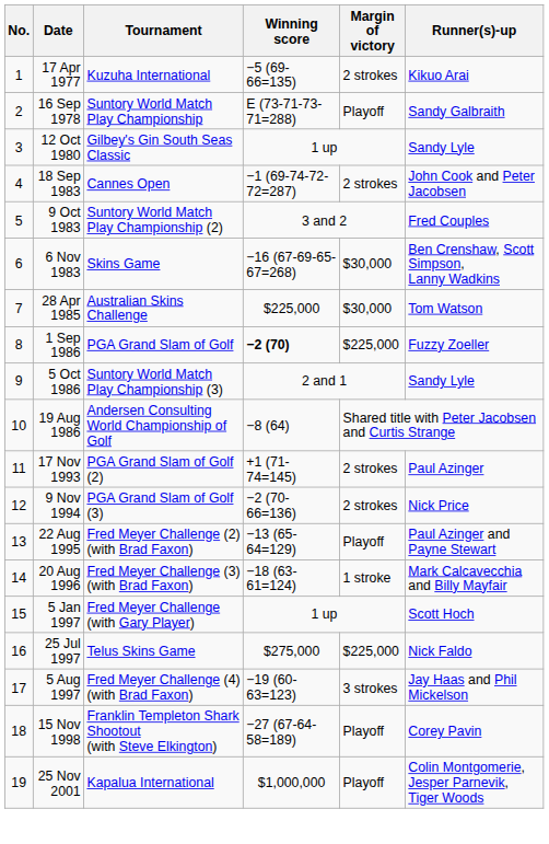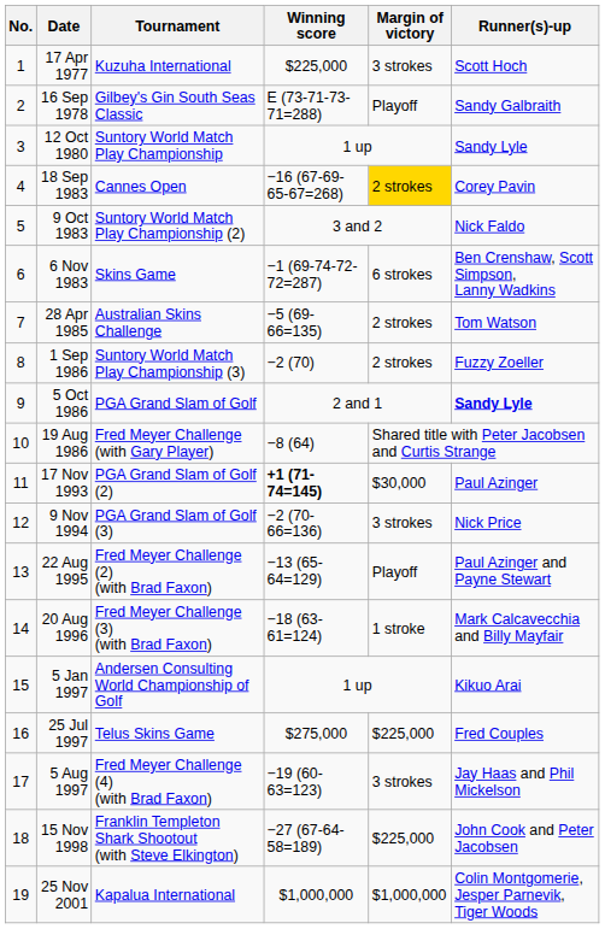 <table class="wikitable" style="font-size:95%;">
 <tr>
 <th>No.</th>
 <th>Date</th>
 <th>Tournament</th>
 <th>Winning score</th>
 <th>Margin of<br>victory</th>
 <th>Runner(s)-up</th>
 </tr>
 <tr>
 <td align=center>1</td>
 <td align=right>17 Apr 1977</td>
 <td><a href='#'>Kuzuha International</a></td>
-<td>−5 (69-66=135)</td>
-<td>2 strokes</td>
-<td> <a href='#'>Kikuo Arai</a></td>
+<td align=center>$225,000</td>
+<td>3 strokes</td>
+<td> <a href='#'>Scott Hoch</a></td>
 </tr>
 <tr>
 <td align=center>2</td>
 <td align=right>16 Sep 1978</td>
-<td><a href='#'>Suntory World Match Play Championship</a></td>
+<td><a href='#'>Gilbey's Gin South Seas Classic</a></td>
 <td>E (73-71-73-71=288)</td>
 <td>Playoff</td>
 <td> <a href='#'>Sandy Galbraith</a></td>
 </tr>
 <tr>
 <td align=center>3</td>
 <td align=right>12 Oct 1980</td>
-<td><a href='#'>Gilbey's Gin South Seas Classic</a></td>
+<td><a href='#'>Suntory World Match Play Championship</a></td>
 <td colspan=2 align=center>1 up</td>
 <td> <a href='#'>Sandy Lyle</a></td>
 </tr>
 <tr>
 <td align=center>4</td>
 <td align=right>18 Sep 1983</td>
 <td><a href='#'>Cannes Open</a></td>
-<td>−1 (69-74-72-72=287)</td>
-<td>2 strokes</td>
-<td> <a href='#'>John Cook</a> and  <a href='#'>Peter Jacobsen</a></td>
+<td>−16 (67-69-65-67=268)</td>
+<td style="background: gold;">2 strokes</td>
+<td> <a href='#'>Corey Pavin</a></td>
 </tr>
 <tr>
 <td align=center>5</td>
 <td align=right>9 Oct 1983</td>
 <td><a href='#'>Suntory World Match Play Championship</a> (2)</td>
 <td colspan=2 align=center>3 and 2</td>
-<td> <a href='#'>Fred Couples</a></td>
+<td> <a href='#'>Nick Faldo</a></td>
 </tr>
 <tr>
 <td align=center>6</td>
 <td align=right>6 Nov 1983</td>
 <td><a href='#'>Skins Game</a></td>
-<td>−16 (67-69-65-67=268)</td>
-<td>$30,000</td>
+<td>−1 (69-74-72-72=287)</td>
+<td>6 strokes</td>
 <td> <a href='#'>Ben Crenshaw</a>,  <a href='#'>Scott Simpson</a>,<br> <a href='#'>Lanny Wadkins</a></td>
 </tr>
 <tr>
 <td align=center>7</td>
 <td align=right>28 Apr 1985</td>
 <td><a href='#'>Australian Skins Challenge</a></td>
-<td align=center>$225,000</td>
-<td>$30,000</td>
+<td>−5 (69-66=135)</td>
+<td>2 strokes</td>
 <td> <a href='#'>Tom Watson</a></td>
 </tr>
 <tr>
 <td align=center>8</td>
 <td align=right>1 Sep 1986</td>
-<td><a href='#'>PGA Grand Slam of Golf</a></td>
-<td><strong>−2 (70)</strong></td>
-<td>$225,000</td>
+<td><a href='#'>Suntory World Match Play Championship</a> (3)</td>
+<td>−2 (70)</td>
+<td>2 strokes</td>
 <td> <a href='#'>Fuzzy Zoeller</a></td>
 </tr>
 <tr>
 <td align=center>9</td>
 <td align=right>5 Oct 1986</td>
-<td><a href='#'>Suntory World Match Play Championship</a> (3)</td>
+<td><a href='#'>PGA Grand Slam of Golf</a></td>
 <td colspan=2 align=center>2 and 1</td>
-<td> <a href='#'>Sandy Lyle</a></td>
+<td><strong> <a href='#'>Sandy Lyle</a></strong></td>
 </tr>
 <tr>
 <td align=center>10</td>
 <td align=right>19 Aug 1986</td>
-<td><a href='#'>Andersen Consulting World Championship of Golf</a></td>
+<td><a href='#'>Fred Meyer Challenge</a><br>(with  <a href='#'>Gary Player</a>)</td>
 <td>−8 (64)</td>
 <td colspan=2>Shared title with  <a href='#'>Peter Jacobsen</a> and  <a href='#'>Curtis Strange</a></td>
 </tr>
 <tr>
 <td align=center>11</td>
 <td align=right>17 Nov 1993</td>
 <td><a href='#'>PGA Grand Slam of Golf</a> (2)</td>
-<td>+1 (71-74=145)</td>
-<td>2 strokes</td>
+<td><strong>+1 (71-74=145)</strong></td>
+<td>$30,000</td>
 <td> <a href='#'>Paul Azinger</a></td>
 </tr>
 <tr>
 <td align=center>12</td>
 <td align=right>9 Nov 1994</td>
 <td><a href='#'>PGA Grand Slam of Golf</a> (3)</td>
 <td>−2 (70-66=136)</td>
-<td>2 strokes</td>
+<td>3 strokes</td>
 <td> <a href='#'>Nick Price</a></td>
 </tr>
 <tr>
 <td align=center>13</td>
 <td align=right>22 Aug 1995</td>
 <td><a href='#'>Fred Meyer Challenge</a> (2)<br>(with  <a href='#'>Brad Faxon</a>)</td>
 <td>−13 (65-64=129)</td>
 <td>Playoff</td>
 <td> <a href='#'>Paul Azinger</a> and  <a href='#'>Payne Stewart</a></td>
 </tr>
 <tr>
 <td align=center>14</td>
 <td align=right>20 Aug 1996</td>
 <td><a href='#'>Fred Meyer Challenge</a> (3)<br>(with  <a href='#'>Brad Faxon</a>)</td>
 <td>−18 (63-61=124)</td>
 <td>1 stroke</td>
 <td> <a href='#'>Mark Calcavecchia</a> and  <a href='#'>Billy Mayfair</a></td>
 </tr>
 <tr>
 <td align=center>15</td>
 <td align=right>5 Jan 1997</td>
-<td><a href='#'>Fred Meyer Challenge</a><br>(with  <a href='#'>Gary Player</a>)</td>
+<td><a href='#'>Andersen Consulting World Championship of Golf</a></td>
 <td colspan=2 align=center>1 up</td>
-<td> <a href='#'>Scott Hoch</a></td>
+<td> <a href='#'>Kikuo Arai</a></td>
 </tr>
 <tr>
 <td align=center>16</td>
 <td align=right>25 Jul 1997</td>
 <td><a href='#'>Telus Skins Game</a></td>
 <td align=center>$275,000</td>
 <td>$225,000</td>
-<td> <a href='#'>Nick Faldo</a></td>
+<td> <a href='#'>Fred Couples</a></td>
 </tr>
 <tr>
 <td align=center>17</td>
 <td align=right>5 Aug 1997</td>
 <td><a href='#'>Fred Meyer Challenge</a> (4)<br>(with  <a href='#'>Brad Faxon</a>)</td>
 <td>−19 (60-63=123)</td>
 <td>3 strokes</td>
 <td> <a href='#'>Jay Haas</a> and  <a href='#'>Phil Mickelson</a></td>
 </tr>
 <tr>
 <td align=center>18</td>
 <td align=right>15 Nov 1998</td>
 <td><a href='#'>Franklin Templeton Shark Shootout</a><br>(with  <a href='#'>Steve Elkington</a>)</td>
 <td>−27 (67-64-58=189)</td>
-<td>Playoff</td>
-<td> <a href='#'>Corey Pavin</a></td>
+<td>$225,000</td>
+<td> <a href='#'>John Cook</a> and  <a href='#'>Peter Jacobsen</a></td>
 </tr>
 <tr>
 <td align=center>19</td>
 <td align=right>25 Nov 2001</td>
 <td><a href='#'>Kapalua International</a></td>
 <td align=center>$1,000,000</td>
-<td>Playoff</td>
+<td>$1,000,000</td>
 <td> <a href='#'>Colin Montgomerie</a>,  <a href='#'>Jesper Parnevik</a>,<br> <a href='#'>Tiger Woods</a></td>
 </tr>
 </table>
